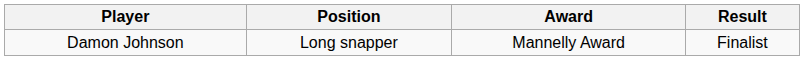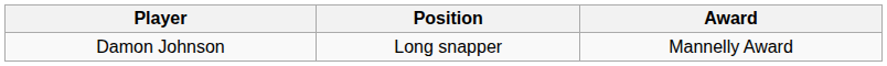 <table class="wikitable" style="width: 90%;text-align: center;">
 <tr>
 <th style=>Player</th>
 <th style=>Position</th>
 <th style=>Award</th>
-<th style=>Result</th>
 </tr>
 <tr align="center">
 <td>Damon Johnson</td>
 <td>Long snapper</td>
 <td>Mannelly Award</td>
-<td>Finalist</td>
 </tr>
 </table>
